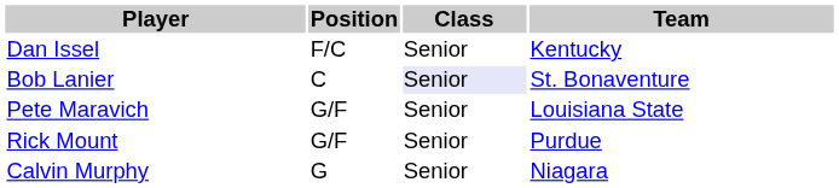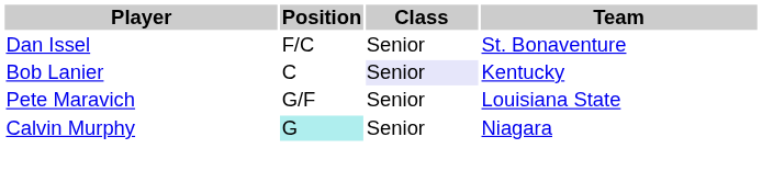 <table style="width:600px" "border:'1' 'solid' 'gray'">
 <tr>
 <th style="background:#CCCCCC;width:40%">Player</th>
 <th style="background:#CCCCCC;width:4%">Position</th>
 <th style="background:#CCCCCC;width:16%">Class</th>
 <th style="background:#CCCCCC;width:40%">Team</th>
 </tr>
 <tr>
 <td><a href='#'>Dan Issel</a></td>
 <td>F/C</td>
 <td>Senior</td>
-<td><a href='#'>Kentucky</a></td>
+<td><a href='#'>St. Bonaventure</a></td>
 </tr>
 <tr>
 <td><a href='#'>Bob Lanier</a></td>
 <td>C</td>
 <td style="background: lavender;">Senior</td>
-<td><a href='#'>St. Bonaventure</a></td>
+<td><a href='#'>Kentucky</a></td>
 </tr>
 <tr>
 <td><a href='#'>Pete Maravich</a></td>
 <td>G/F</td>
 <td>Senior</td>
 <td><a href='#'>Louisiana State</a></td>
 </tr>
 <tr>
-<td><a href='#'>Rick Mount</a></td>
-<td>G/F</td>
-<td>Senior</td>
-<td><a href='#'>Purdue</a></td>
-</tr>
-<tr>
 <td><a href='#'>Calvin Murphy</a></td>
-<td>G</td>
+<td style="background: paleturquoise;">G</td>
 <td>Senior</td>
 <td><a href='#'>Niagara</a></td>
 </tr>
 </table>
